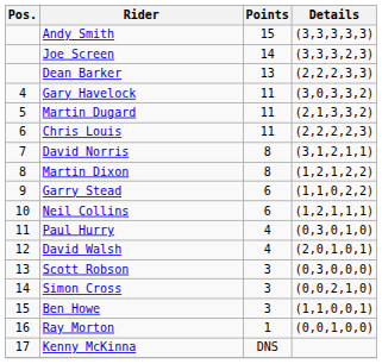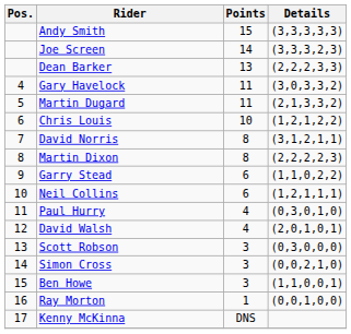 <table class=wikitable style="font-size:93%;">
 <tr>
 <th width=25px>Pos.</th>
 <th width=200px>Rider</th>
 <th width=40px>Points</th>
 <th width=70px>Details</th>
 </tr>
 <tr align=center>
 <td></td>
 <td align=left><a href='#'>Andy Smith</a></td>
 <td>15</td>
 <td>(3,3,3,3,3)</td>
 </tr>
 <tr align=center>
 <td></td>
 <td align=left><a href='#'>Joe Screen</a></td>
 <td>14</td>
 <td>(3,3,3,2,3)</td>
 </tr>
 <tr align=center>
 <td></td>
 <td align=left><a href='#'>Dean Barker</a></td>
 <td>13</td>
 <td>(2,2,2,3,3)</td>
 </tr>
 <tr align=center>
 <td>4</td>
 <td align=left><a href='#'>Gary Havelock</a></td>
 <td>11</td>
 <td>(3,0,3,3,2)</td>
 </tr>
 <tr align=center>
 <td>5</td>
 <td align=left><a href='#'>Martin Dugard</a></td>
 <td>11</td>
 <td>(2,1,3,3,2)</td>
 </tr>
 <tr align=center>
 <td>6</td>
 <td align=left><a href='#'>Chris Louis</a></td>
-<td>11</td>
-<td>(2,2,2,2,3)</td>
+<td>10</td>
+<td>(1,2,1,2,2)</td>
 </tr>
 <tr align=center>
 <td>7</td>
 <td align=left><a href='#'>David Norris</a></td>
 <td>8</td>
 <td>(3,1,2,1,1)</td>
 </tr>
 <tr align=center>
 <td>8</td>
 <td align=left><a href='#'>Martin Dixon</a></td>
 <td>8</td>
-<td>(1,2,1,2,2)</td>
+<td>(2,2,2,2,3)</td>
 </tr>
 <tr align=center>
 <td>9</td>
 <td align=left><a href='#'>Garry Stead</a></td>
 <td>6</td>
 <td>(1,1,0,2,2)</td>
 </tr>
 <tr align=center>
 <td>10</td>
 <td align=left><a href='#'>Neil Collins</a></td>
 <td>6</td>
 <td>(1,2,1,1,1)</td>
 </tr>
 <tr align=center>
 <td>11</td>
 <td align=left><a href='#'>Paul Hurry</a></td>
 <td>4</td>
 <td>(0,3,0,1,0)</td>
 </tr>
 <tr align=center>
 <td>12</td>
 <td align=left><a href='#'>David Walsh</a></td>
 <td>4</td>
 <td>(2,0,1,0,1)</td>
 </tr>
 <tr align=center>
 <td>13</td>
 <td align=left><a href='#'>Scott Robson</a></td>
 <td>3</td>
 <td>(0,3,0,0,0)</td>
 </tr>
 <tr align=center>
 <td>14</td>
 <td align=left><a href='#'>Simon Cross</a></td>
 <td>3</td>
 <td>(0,0,2,1,0)</td>
 </tr>
 <tr align=center>
 <td>15</td>
 <td align=left><a href='#'>Ben Howe</a></td>
 <td>3</td>
 <td>(1,1,0,0,1)</td>
 </tr>
 <tr align=center>
 <td>16</td>
 <td align=left><a href='#'>Ray Morton</a></td>
 <td>1</td>
 <td>(0,0,1,0,0)</td>
 </tr>
 <tr align=center>
 <td>17</td>
 <td align=left><a href='#'>Kenny McKinna</a></td>
 <td>DNS</td>
 <td></td>
 </tr>
 <tr align=center>
 </tr>
 </table>
